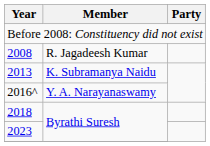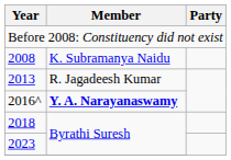 <table class="wikitable sortable">
 <tr>
 <th>Year</th>
 <th>Member</th>
 <th colspan="2">Party</th>
 </tr>
 <tr>
 <td colspan=4>Before 2008: <em>Constituency did not exist</em></td>
 </tr>
 <tr>
 <td><a href='#'>2008</a></td>
-<td>R. Jagadeesh Kumar</td>
+<td><a href='#'>K. Subramanya Naidu</a></td>
 <td></td>
 </tr>
 <tr>
 <td><a href='#'>2013</a></td>
-<td><a href='#'>K. Subramanya Naidu</a></td>
+<td>R. Jagadeesh Kumar</td>
 </tr>
 <tr>
 <td>2016^</td>
-<td><a href='#'>Y. A. Narayanaswamy</a></td>
+<td><strong><a href='#'>Y. A. Narayanaswamy</a></strong></td>
 </tr>
 <tr>
 <td><a href='#'>2018</a></td>
 <td rowspan=2><a href='#'>Byrathi Suresh</a></td>
 <td></td>
 </tr>
 <tr>
 <td><a href='#'>2023</a></td>
 </tr>
 <tr>
 </tr>
 </table>
